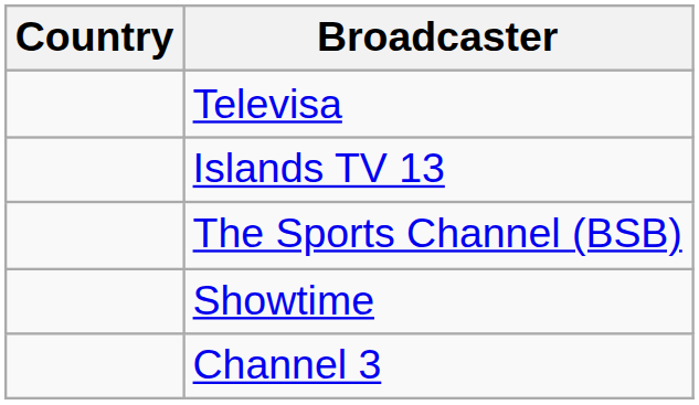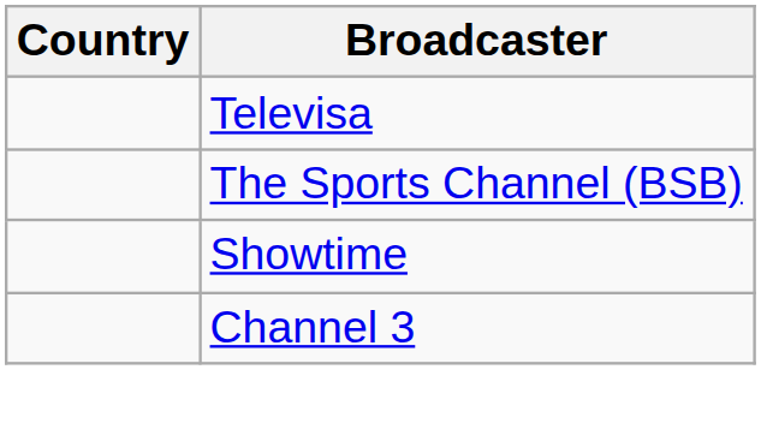 <table class="wikitable">
 <tr>
 <th align=center>Country</th>
 <th align=center>Broadcaster</th>
 </tr>
 <tr>
 <td></td>
 <td><a href='#'>Televisa</a></td>
-</tr>
-<tr>
-<td></td>
-<td><a href='#'>Islands TV 13</a></td>
 </tr>
 <tr>
 <td></td>
 <td><a href='#'>The Sports Channel (BSB)</a></td>
 </tr>
 <tr>
 <td></td>
 <td><a href='#'>Showtime</a></td>
 </tr>
 <tr>
 <td></td>
 <td><a href='#'>Channel 3</a></td>
 </tr>
 </table>
